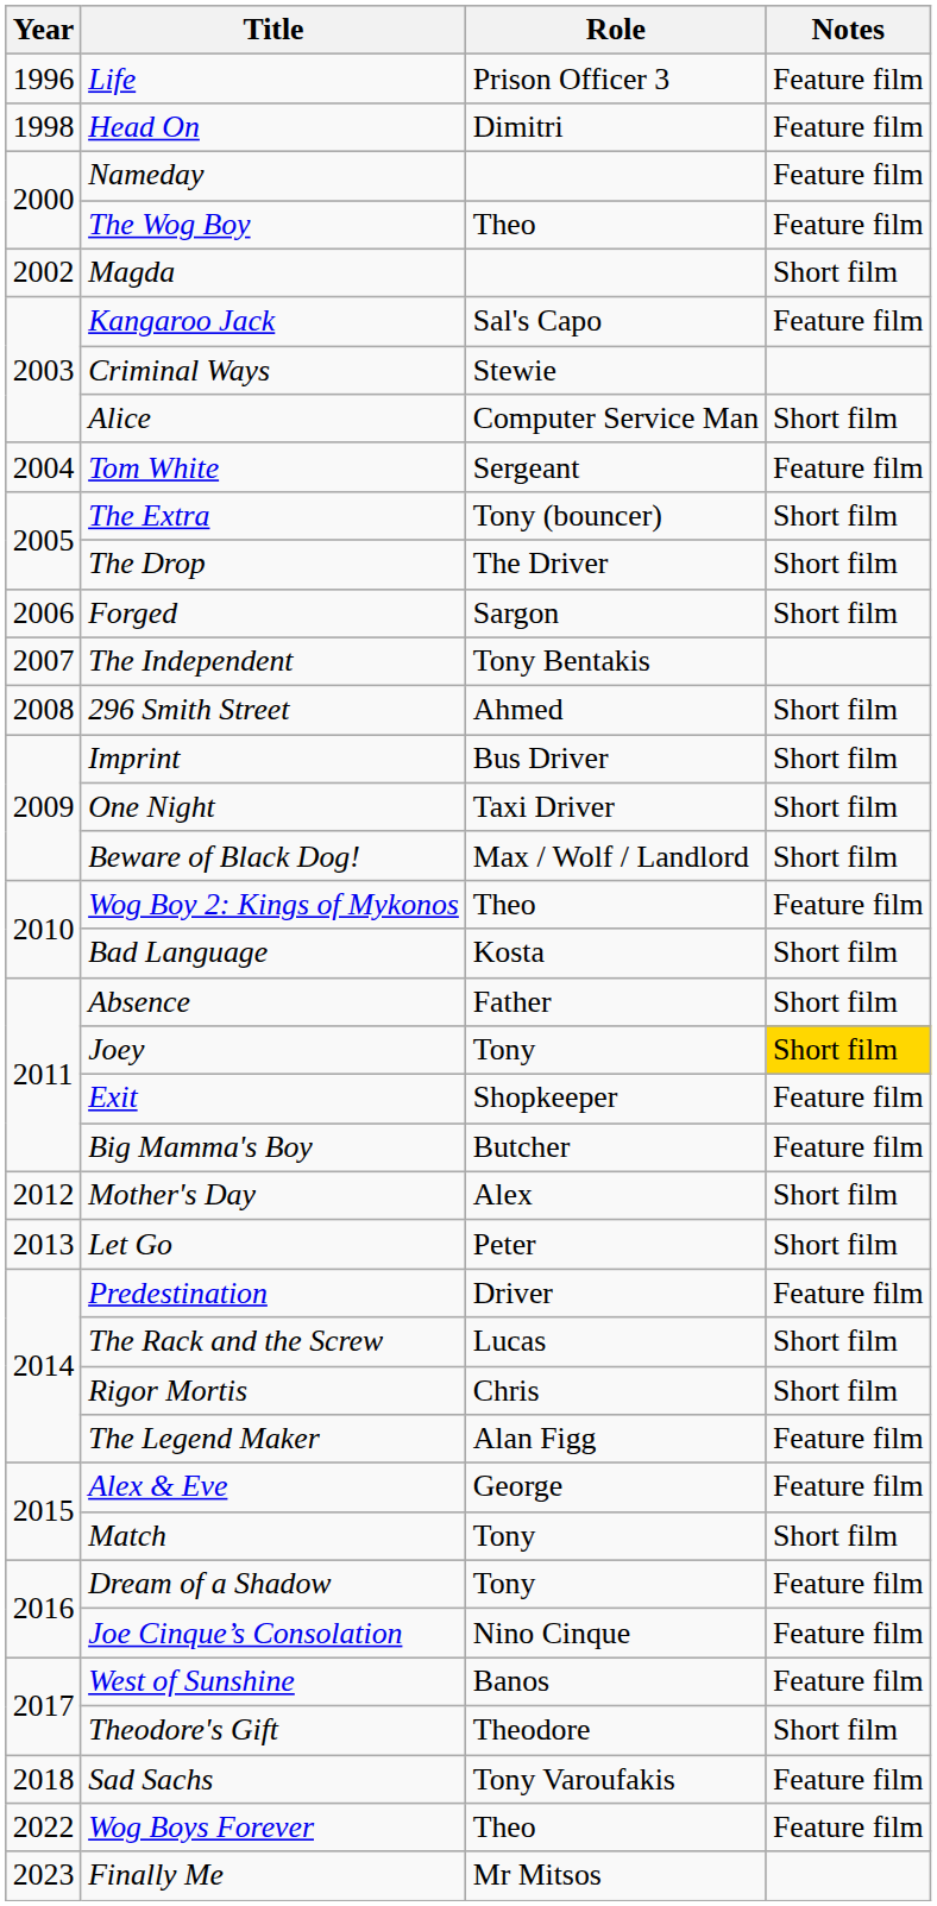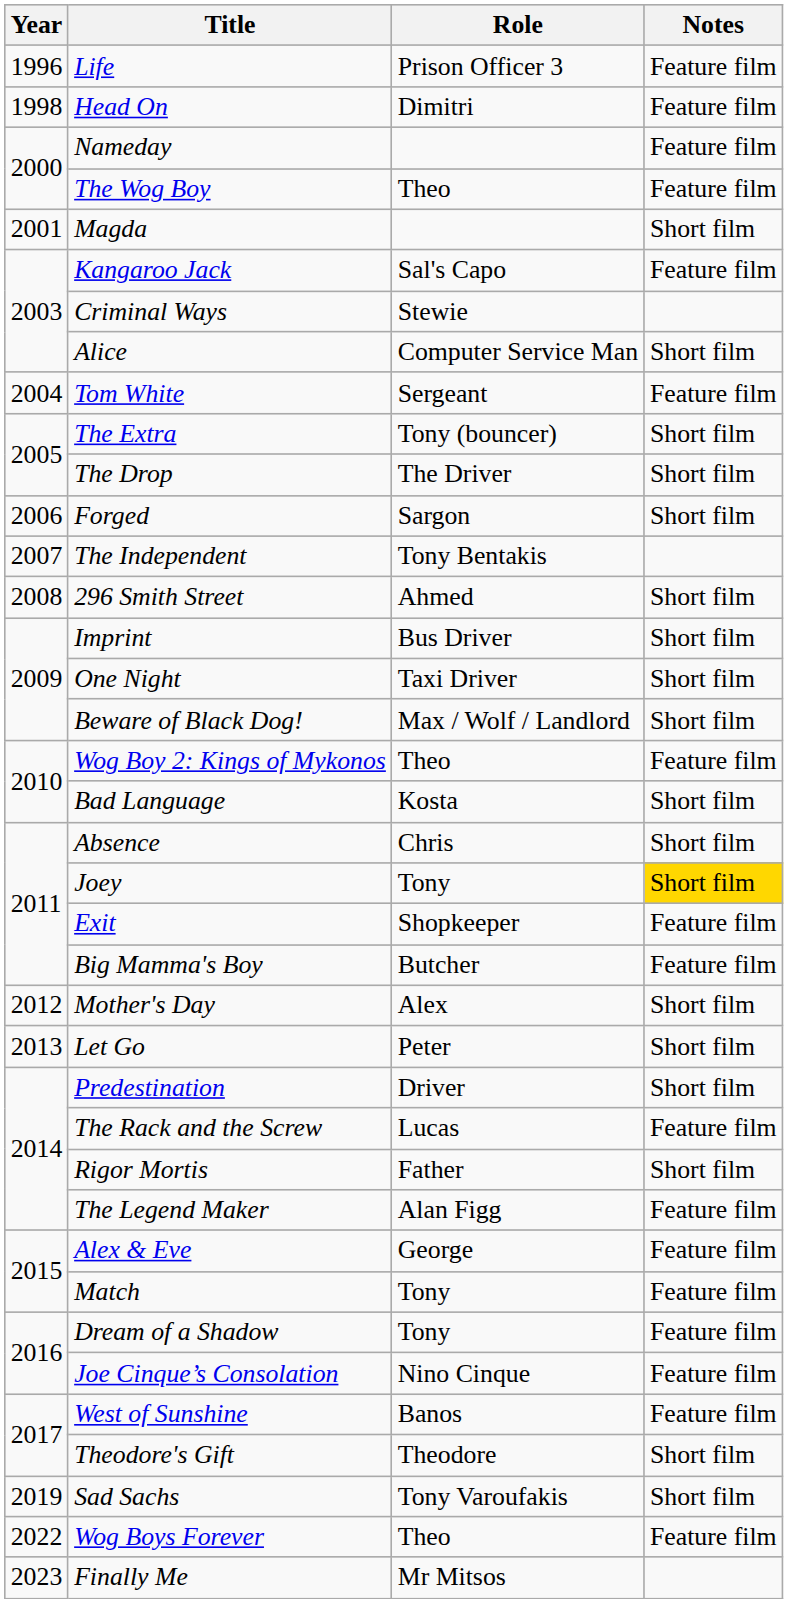 <table class="wikitable sortable">
 <tr>
 <th>Year</th>
 <th>Title</th>
 <th>Role</th>
 <th>Notes</th>
 </tr>
 <tr>
 <td>1996</td>
 <td><em><a href='#'>Life</a></em></td>
 <td>Prison Officer 3</td>
 <td>Feature film</td>
 </tr>
 <tr>
 <td>1998</td>
 <td><em><a href='#'>Head On</a></em></td>
 <td>Dimitri</td>
 <td>Feature film</td>
 </tr>
 <tr>
 <td rowspan="2">2000</td>
 <td><em>Nameday</em></td>
 <td></td>
 <td>Feature film</td>
 </tr>
 <tr>
 <td><em><a href='#'>The Wog Boy</a></em></td>
 <td>Theo</td>
 <td>Feature film</td>
 </tr>
 <tr>
-<td>2002</td>
+<td>2001</td>
 <td><em>Magda</em></td>
 <td></td>
 <td>Short film</td>
 </tr>
 <tr>
 <td rowspan="3">2003</td>
 <td><em><a href='#'>Kangaroo Jack</a></em></td>
 <td>Sal's Capo</td>
 <td>Feature film</td>
 </tr>
 <tr>
 <td><em>Criminal Ways</em></td>
 <td>Stewie</td>
 <td></td>
 </tr>
 <tr>
 <td><em>Alice</em></td>
 <td>Computer Service Man</td>
 <td>Short film</td>
 </tr>
 <tr>
 <td>2004</td>
 <td><em><a href='#'>Tom White</a></em></td>
 <td>Sergeant</td>
 <td>Feature film</td>
 </tr>
 <tr>
 <td rowspan="2">2005</td>
 <td><em><a href='#'>The Extra</a></em></td>
 <td>Tony (bouncer)</td>
 <td>Short film</td>
 </tr>
 <tr>
 <td><em>The Drop</em></td>
 <td>The Driver</td>
 <td>Short film</td>
 </tr>
 <tr>
 <td>2006</td>
 <td><em>Forged</em></td>
 <td>Sargon</td>
 <td>Short film</td>
 </tr>
 <tr>
 <td>2007</td>
 <td><em>The Independent</em></td>
 <td>Tony Bentakis</td>
 <td></td>
 </tr>
 <tr>
 <td>2008</td>
 <td><em>296 Smith Street</em></td>
 <td>Ahmed</td>
 <td>Short film</td>
 </tr>
 <tr>
 <td rowspan="3">2009</td>
 <td><em>Imprint</em></td>
 <td>Bus Driver</td>
 <td>Short film</td>
 </tr>
 <tr>
 <td><em>One Night</em></td>
 <td>Taxi Driver</td>
 <td>Short film</td>
 </tr>
 <tr>
 <td><em>Beware of Black Dog!</em></td>
 <td>Max / Wolf / Landlord</td>
 <td>Short film</td>
 </tr>
 <tr>
 <td rowspan="2">2010</td>
 <td><em><a href='#'>Wog Boy 2: Kings of Mykonos</a></em></td>
 <td>Theo</td>
 <td>Feature film</td>
 </tr>
 <tr>
 <td><em>Bad Language</em></td>
 <td>Kosta</td>
 <td>Short film</td>
 </tr>
 <tr>
 <td rowspan="4">2011</td>
 <td><em>Absence</em></td>
-<td>Father</td>
+<td>Chris</td>
 <td>Short film</td>
 </tr>
 <tr>
 <td><em>Joey</em></td>
 <td>Tony</td>
 <td style="background: gold;">Short film</td>
 </tr>
 <tr>
 <td><em><a href='#'>Exit</a></em></td>
 <td>Shopkeeper</td>
 <td>Feature film</td>
 </tr>
 <tr>
 <td><em>Big Mamma's Boy</em></td>
 <td>Butcher</td>
 <td>Feature film</td>
 </tr>
 <tr>
 <td>2012</td>
 <td><em>Mother's Day</em></td>
 <td>Alex</td>
 <td>Short film</td>
 </tr>
 <tr>
 <td>2013</td>
 <td><em>Let Go</em></td>
 <td>Peter</td>
 <td>Short film</td>
 </tr>
 <tr>
 <td rowspan="4">2014</td>
 <td><em><a href='#'>Predestination</a></em></td>
 <td>Driver</td>
-<td>Feature film</td>
+<td>Short film</td>
 </tr>
 <tr>
 <td><em>The Rack and the Screw</em></td>
 <td>Lucas</td>
-<td>Short film</td>
+<td>Feature film</td>
 </tr>
 <tr>
 <td><em>Rigor Mortis</em></td>
-<td>Chris</td>
+<td>Father</td>
 <td>Short film</td>
 </tr>
 <tr>
 <td><em>The Legend Maker</em></td>
 <td>Alan Figg</td>
 <td>Feature film</td>
 </tr>
 <tr>
 <td rowspan="2">2015</td>
 <td><em><a href='#'>Alex & Eve</a></em></td>
 <td>George</td>
 <td>Feature film</td>
 </tr>
 <tr>
 <td><em>Match</em></td>
 <td>Tony</td>
-<td>Short film</td>
+<td>Feature film</td>
 </tr>
 <tr>
 <td rowspan="2">2016</td>
 <td><em>Dream of a Shadow</em></td>
 <td>Tony</td>
 <td>Feature film</td>
 </tr>
 <tr>
 <td><em><a href='#'>Joe Cinque’s Consolation</a></em></td>
 <td>Nino Cinque</td>
 <td>Feature film</td>
 </tr>
 <tr>
 <td rowspan="2">2017</td>
 <td><em><a href='#'>West of Sunshine</a></em></td>
 <td>Banos</td>
 <td>Feature film</td>
 </tr>
 <tr>
 <td><em>Theodore's Gift</em></td>
 <td>Theodore</td>
 <td>Short film</td>
 </tr>
 <tr>
-<td>2018</td>
+<td>2019</td>
 <td><em>Sad Sachs</em></td>
 <td>Tony Varoufakis</td>
-<td>Feature film</td>
+<td>Short film</td>
 </tr>
 <tr>
 <td>2022</td>
 <td><em><a href='#'>Wog Boys Forever</a></em></td>
 <td>Theo</td>
 <td>Feature film</td>
 </tr>
 <tr>
 <td>2023</td>
 <td><em>Finally Me</em></td>
 <td>Mr Mitsos</td>
 <td></td>
 </tr>
 </table>
